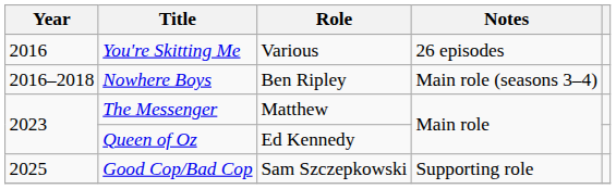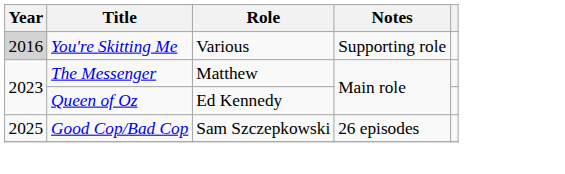 <table class="wikitable">
 <tr>
 <th>Year</th>
 <th>Title</th>
 <th>Role</th>
 <th>Notes</th>
 <th></th>
 </tr>
 <tr>
-<td>2016</td>
+<td style="background: lightgrey;">2016</td>
 <td><em><a href='#'>You're Skitting Me</a></em></td>
 <td>Various</td>
-<td>26 episodes</td>
-<td style="text-align: center;"></td>
-</tr>
-<tr>
-<td>2016–2018</td>
-<td><em><a href='#'>Nowhere Boys</a></em></td>
-<td>Ben Ripley</td>
-<td>Main role (seasons 3–4)</td>
+<td>Supporting role</td>
 <td style="text-align: center;"></td>
 </tr>
 <tr>
 <td rowspan="2">2023</td>
 <td><em><a href='#'>The Messenger</a></em></td>
 <td>Matthew</td>
 <td rowspan="2">Main role</td>
 <td style="text-align: center;"></td>
 </tr>
 <tr>
 <td><em><a href='#'>Queen of Oz</a></em></td>
 <td>Ed Kennedy</td>
 <td style="text-align: center;"></td>
 </tr>
 <tr>
 <td>2025</td>
 <td><em><a href='#'>Good Cop/Bad Cop</a></em></td>
 <td>Sam Szczepkowski</td>
-<td>Supporting role</td>
+<td>26 episodes</td>
 <td style="text-align: center;"></td>
 </tr>
 <tr>
 </tr>
 </table>
